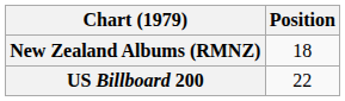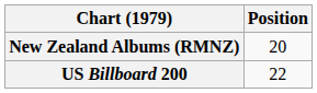 <table class="wikitable plainrowheaders" style="text-align:center">
 <tr>
 <th scope="col">Chart (1979)</th>
 <th scope="col">Position</th>
 </tr>
 <tr>
 <th scope="row">New Zealand Albums (RMNZ)</th>
-<td>18</td>
+<td>20</td>
 </tr>
 <tr>
 <th scope="row">US <em>Billboard</em> 200</th>
 <td>22</td>
 </tr>
 </table>
